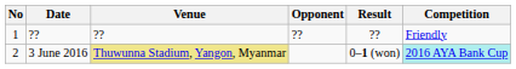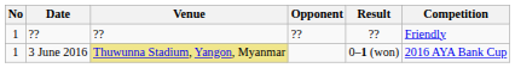 <table class="wikitable">
 <tr>
 <th>No</th>
 <th>Date</th>
 <th>Venue</th>
 <th>Opponent</th>
 <th>Result</th>
 <th>Competition</th>
 </tr>
 <tr>
 <td align=center>1</td>
 <td>??</td>
 <td>??</td>
 <td>??</td>
 <td align=center>??</td>
 <td><a href='#'>Friendly</a></td>
 </tr>
 <tr>
-<td align=center>2</td>
+<td align=center>1</td>
 <td>3 June 2016</td>
 <td style="background: khaki;"><a href='#'>Thuwunna Stadium</a>, <a href='#'>Yangon</a>, Myanmar</td>
 <td></td>
 <td align=center>0–<strong>1</strong> (won)</td>
-<td style="background: paleturquoise;"><a href='#'>2016 AYA Bank Cup</a></td>
+<td><a href='#'>2016 AYA Bank Cup</a></td>
 </tr>
 </table>
